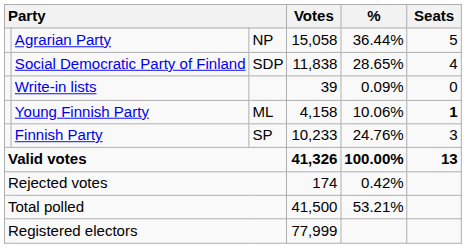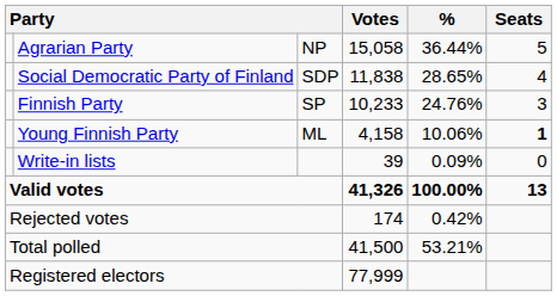 <table class="wikitable" border="1" style="text-align:right;">
 <tr>
 <th style="text-align:left;" colspan=3>Party</th>
 <th align=center width="50">Votes</th>
 <th align=center width="50">%</th>
 <th align=center width="50">Seats</th>
 </tr>
 <tr>
 <td></td>
 <td align=left><a href='#'>Agrarian Party</a></td>
 <td align=left>NP</td>
 <td>15,058</td>
 <td>36.44%</td>
 <td>5</td>
 </tr>
 <tr>
 <td></td>
 <td align=left style="white-space: nowrap;"><a href='#'>Social Democratic Party of Finland</a></td>
 <td align=left>SDP</td>
 <td>11,838</td>
 <td>28.65%</td>
 <td>4</td>
 </tr>
 <tr>
 <td></td>
-<td align=left><a href='#'>Write-in lists</a></td>
-<td align=left></td>
-<td>39</td>
-<td>0.09%</td>
-<td>0</td>
+<td align=left><a href='#'>Finnish Party</a></td>
+<td align=left>SP</td>
+<td>10,233</td>
+<td>24.76%</td>
+<td>3</td>
 </tr>
 <tr>
 <td></td>
 <td align=left><a href='#'>Young Finnish Party</a></td>
 <td align=left>ML</td>
 <td>4,158</td>
 <td>10.06%</td>
 <td><strong>1</strong></td>
 </tr>
 <tr>
 <td></td>
-<td align=left><a href='#'>Finnish Party</a></td>
-<td align=left>SP</td>
-<td>10,233</td>
-<td>24.76%</td>
-<td>3</td>
+<td align=left><a href='#'>Write-in lists</a></td>
+<td align=left></td>
+<td>39</td>
+<td>0.09%</td>
+<td>0</td>
 </tr>
 <tr style="font-weight:bold">
 <td align=left colspan=3>Valid votes</td>
 <td>41,326</td>
 <td>100.00%</td>
 <td>13</td>
 </tr>
 <tr>
 <td align=left colspan=3>Rejected votes</td>
 <td>174</td>
 <td>0.42%</td>
 <td></td>
 </tr>
 <tr>
 <td align=left colspan=3>Total polled</td>
 <td>41,500</td>
 <td>53.21%</td>
 <td></td>
 </tr>
 <tr>
 <td align=left colspan=3>Registered electors</td>
 <td>77,999</td>
 <td></td>
 <td></td>
 </tr>
 </table>
